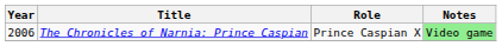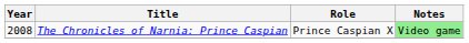 <table class="wikitable">
 <tr>
 <th>Year</th>
 <th>Title</th>
 <th>Role</th>
 <th>Notes</th>
 </tr>
 <tr>
-<td>2006</td>
+<td>2008</td>
 <td><em><a href='#'>The Chronicles of Narnia: Prince Caspian</a></em></td>
 <td>Prince Caspian X</td>
 <td style="background: lightgreen;">Video game</td>
 </tr>
 <tr>
 </tr>
 </table>
